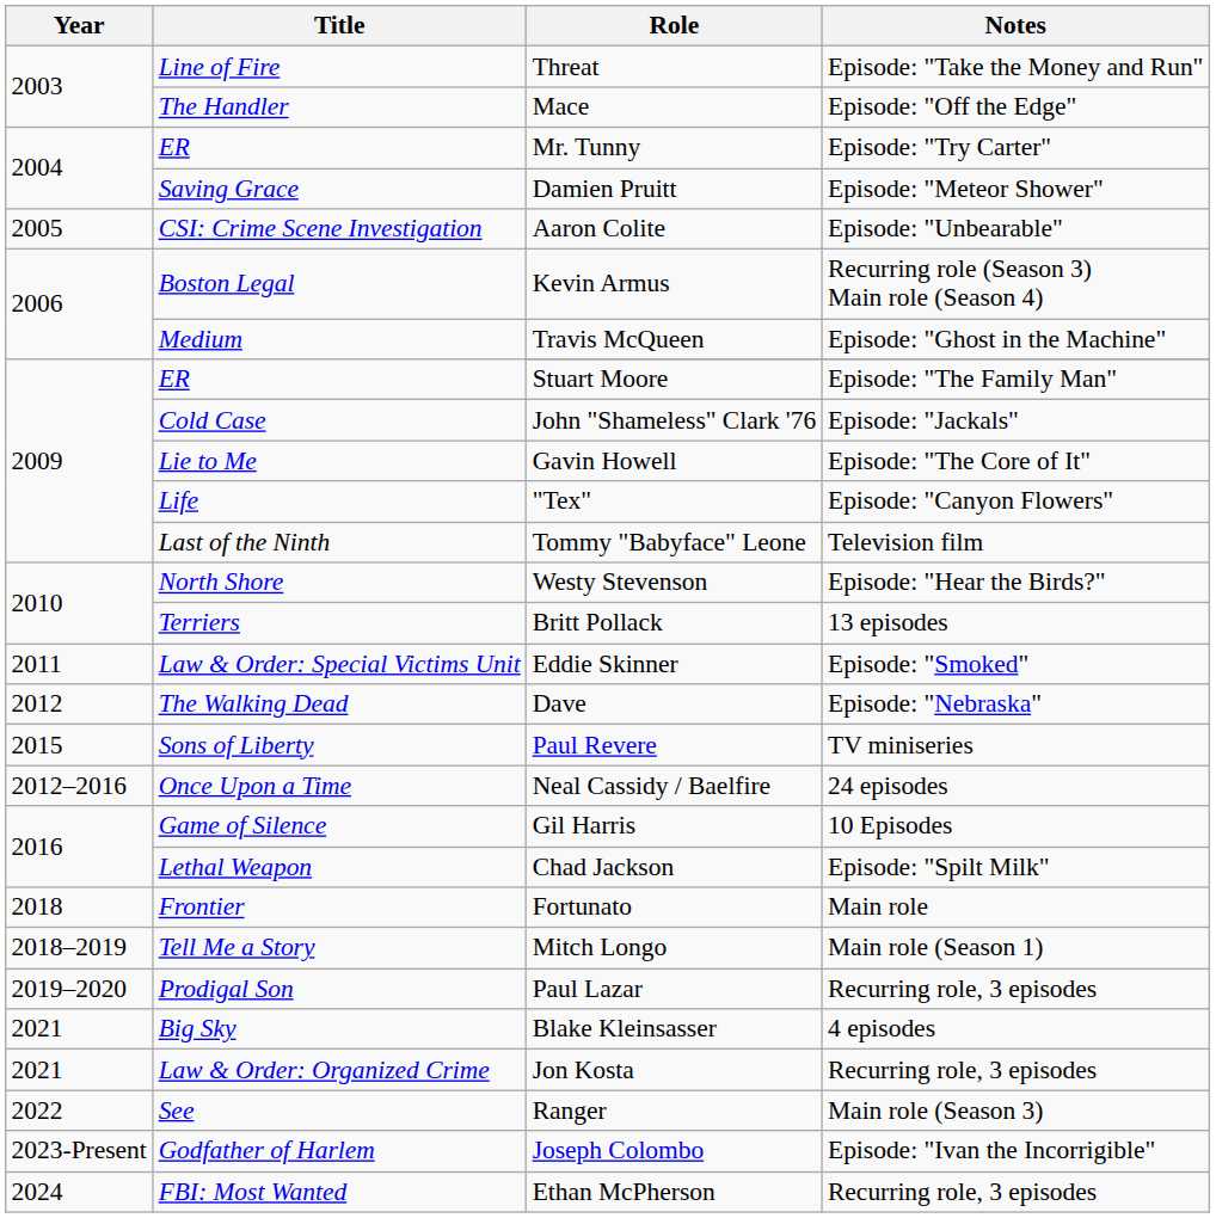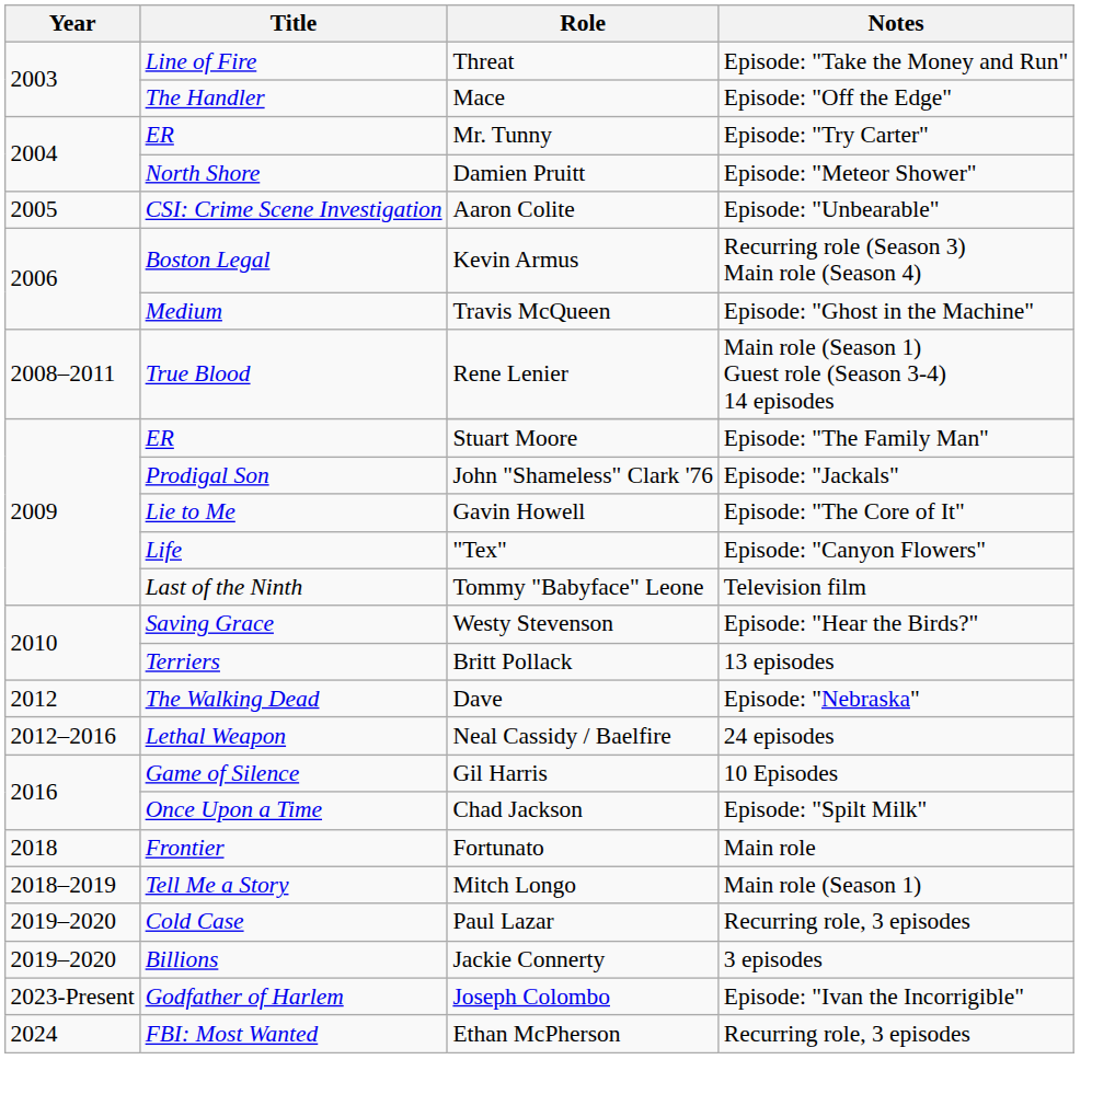 <table class="wikitable sortable">
 <tr>
 <th>Year</th>
 <th>Title</th>
 <th>Role</th>
 <th>Notes</th>
 </tr>
 <tr>
 <td rowspan="2">2003</td>
 <td><em><a href='#'>Line of Fire</a></em></td>
 <td>Threat</td>
 <td>Episode: "Take the Money and Run"</td>
 </tr>
 <tr>
 <td><em><a href='#'>The Handler</a></em></td>
 <td>Mace</td>
 <td>Episode: "Off the Edge"</td>
 </tr>
 <tr>
 <td rowspan="2">2004</td>
 <td><em><a href='#'>ER</a></em></td>
 <td>Mr. Tunny</td>
 <td>Episode: "Try Carter"</td>
 </tr>
 <tr>
-<td><em><a href='#'>Saving Grace</a></em></td>
+<td><em><a href='#'>North Shore</a></em></td>
 <td>Damien Pruitt</td>
 <td>Episode: "Meteor Shower"</td>
 </tr>
 <tr>
 <td>2005</td>
 <td><em><a href='#'>CSI: Crime Scene Investigation</a></em></td>
 <td>Aaron Colite</td>
 <td>Episode: "Unbearable"</td>
 </tr>
 <tr>
 <td rowspan="2">2006</td>
 <td><em><a href='#'>Boston Legal</a></em></td>
 <td>Kevin Armus</td>
 <td>Recurring role (Season 3)<br>Main role (Season 4)</td>
 </tr>
 <tr>
 <td><em><a href='#'>Medium</a></em></td>
 <td>Travis McQueen</td>
 <td>Episode: "Ghost in the Machine"</td>
 </tr>
 <tr>
+<td>2008–2011</td>
+<td><em><a href='#'>True Blood</a></em></td>
+<td>Rene Lenier</td>
+<td>Main role (Season 1)<br> Guest role (Season 3-4)<br>14 episodes</td>
+</tr>
+<tr>
 <td rowspan="6">2009</td>
 <td rowspan="2"><em><a href='#'>ER</a></em></td>
 </tr>
 <tr>
 <td>Stuart Moore</td>
 <td>Episode: "The Family Man"</td>
 </tr>
 <tr>
-<td><em><a href='#'>Cold Case</a></em></td>
+<td><em><a href='#'>Prodigal Son</a></em></td>
 <td>John "Shameless" Clark '76</td>
 <td>Episode: "Jackals"</td>
 </tr>
 <tr>
 <td><em><a href='#'>Lie to Me</a></em></td>
 <td>Gavin Howell</td>
 <td>Episode: "The Core of It"</td>
 </tr>
 <tr>
 <td><em><a href='#'>Life</a></em></td>
 <td>"Tex"</td>
 <td>Episode: "Canyon Flowers"</td>
 </tr>
 <tr>
 <td><em>Last of the Ninth</em></td>
 <td>Tommy "Babyface" Leone</td>
 <td>Television film</td>
 </tr>
 <tr>
 <td rowspan="2">2010</td>
-<td><em><a href='#'>North Shore</a></em></td>
+<td><em><a href='#'>Saving Grace</a></em></td>
 <td>Westy Stevenson</td>
 <td>Episode: "Hear the Birds?"</td>
 </tr>
 <tr>
 <td><em><a href='#'>Terriers</a></em></td>
 <td>Britt Pollack</td>
 <td>13 episodes</td>
 </tr>
 <tr>
-<td>2011</td>
-<td><em><a href='#'>Law & Order: Special Victims Unit</a></em></td>
-<td>Eddie Skinner</td>
-<td>Episode: "<a href='#'>Smoked</a>"</td>
-</tr>
-<tr>
 <td>2012</td>
 <td><em><a href='#'>The Walking Dead</a></em></td>
 <td>Dave</td>
 <td>Episode: "<a href='#'>Nebraska</a>"</td>
 </tr>
 <tr>
-<td>2015</td>
-<td><em><a href='#'>Sons of Liberty</a></em></td>
-<td><a href='#'>Paul Revere</a></td>
-<td>TV miniseries</td>
-</tr>
-<tr>
 <td>2012–2016</td>
-<td><em><a href='#'>Once Upon a Time</a></em></td>
+<td><em><a href='#'>Lethal Weapon</a></em></td>
 <td>Neal Cassidy / Baelfire</td>
 <td>24 episodes</td>
 </tr>
 <tr>
 <td rowspan="2">2016</td>
 <td><em><a href='#'>Game of Silence</a></em></td>
 <td>Gil Harris</td>
 <td>10 Episodes</td>
 </tr>
 <tr>
-<td><em><a href='#'>Lethal Weapon</a></em></td>
+<td><em><a href='#'>Once Upon a Time</a></em></td>
 <td>Chad Jackson</td>
 <td>Episode: "Spilt Milk"</td>
 </tr>
 <tr>
 <td>2018</td>
 <td><em><a href='#'>Frontier</a></em></td>
 <td>Fortunato</td>
 <td>Main role</td>
 </tr>
 <tr>
 <td>2018–2019</td>
 <td><em><a href='#'>Tell Me a Story</a></em></td>
 <td>Mitch Longo</td>
 <td>Main role (Season 1)</td>
 </tr>
 <tr>
 <td>2019–2020</td>
-<td><em><a href='#'>Prodigal Son</a></em></td>
+<td><em><a href='#'>Cold Case</a></em></td>
 <td>Paul Lazar</td>
 <td>Recurring role, 3 episodes</td>
 </tr>
 <tr>
-<td>2021</td>
-<td><em><a href='#'>Big Sky</a></em></td>
-<td>Blake Kleinsasser</td>
-<td>4 episodes</td>
-</tr>
-<tr>
-<td>2021</td>
-<td><em><a href='#'>Law & Order: Organized Crime</a></em></td>
-<td>Jon Kosta</td>
-<td>Recurring role, 3 episodes</td>
-</tr>
-<tr>
-<td>2022</td>
-<td><em><a href='#'>See</a></em></td>
-<td>Ranger</td>
-<td>Main role (Season 3)</td>
+<td>2019–2020</td>
+<td><em><a href='#'>Billions</a></em></td>
+<td>Jackie Connerty</td>
+<td>3 episodes</td>
 </tr>
 <tr>
 <td>2023-Present</td>
 <td><em><a href='#'>Godfather of Harlem</a></em></td>
 <td><a href='#'>Joseph Colombo</a></td>
 <td>Episode: "Ivan the Incorrigible"</td>
 </tr>
 <tr>
 <td>2024</td>
 <td><em><a href='#'>FBI: Most Wanted</a></em></td>
 <td>Ethan McPherson</td>
 <td>Recurring role, 3 episodes</td>
 </tr>
 </table>
